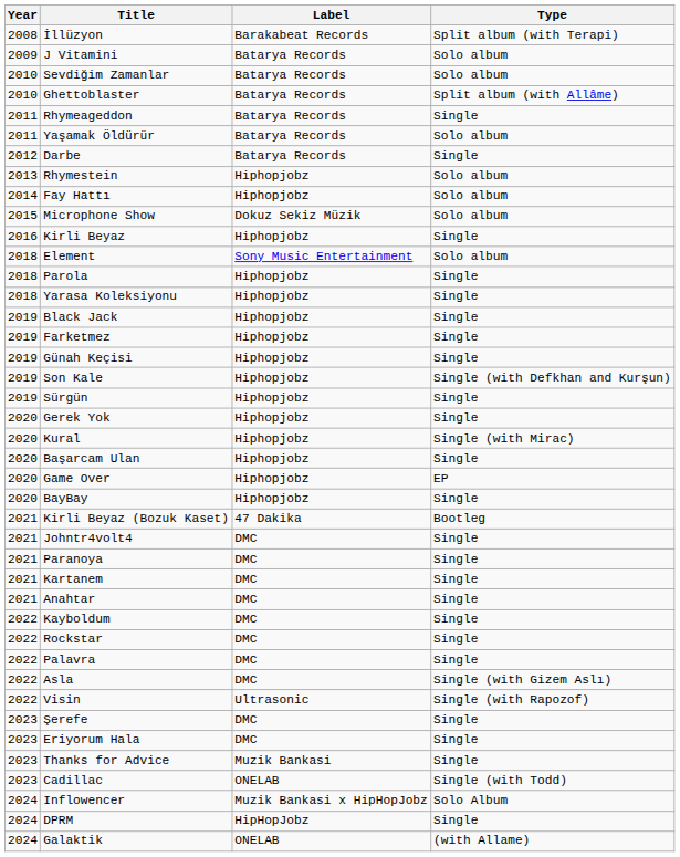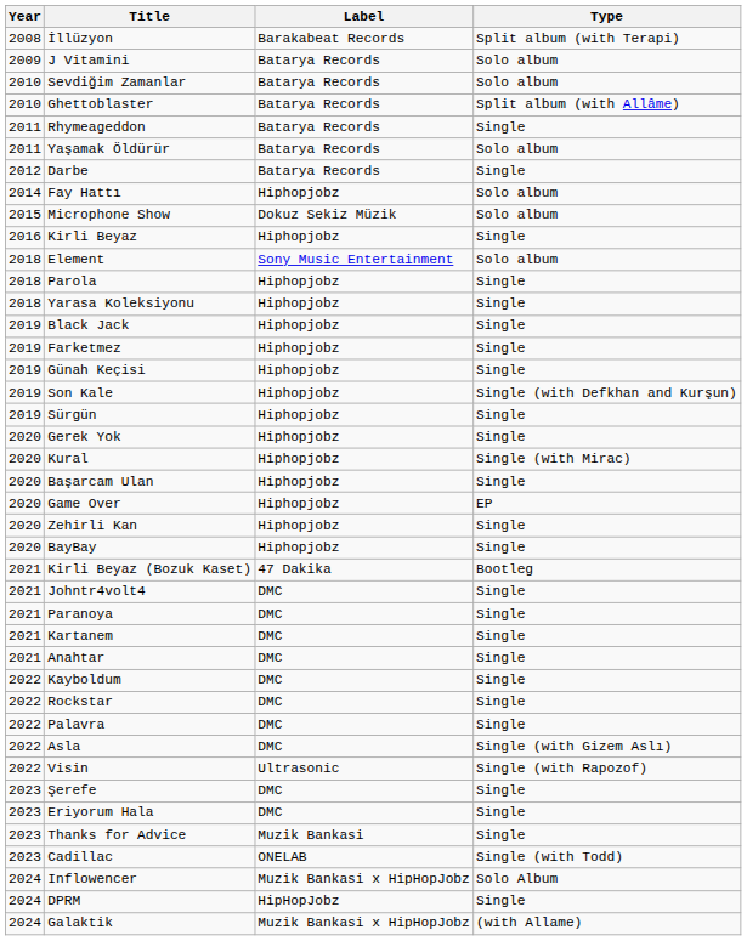 <table class="wikitable">
 <tr>
 <th>Year</th>
 <th>Title</th>
 <th>Label</th>
 <th>Type</th>
 </tr>
 <tr>
 <td>2008</td>
 <td>İllüzyon</td>
 <td>Barakabeat Records</td>
 <td>Split album (with Terapi)</td>
 </tr>
 <tr>
 <td>2009</td>
 <td>J Vitamini</td>
 <td>Batarya Records</td>
 <td>Solo album</td>
 </tr>
 <tr>
 <td>2010</td>
 <td>Sevdiğim Zamanlar</td>
 <td>Batarya Records</td>
 <td>Solo album</td>
 </tr>
 <tr>
 <td>2010</td>
 <td>Ghettoblaster</td>
 <td>Batarya Records</td>
 <td>Split album (with <a href='#'>Allâme</a>)</td>
 </tr>
 <tr>
 <td>2011</td>
 <td>Rhymeageddon</td>
 <td>Batarya Records</td>
 <td>Single</td>
 </tr>
 <tr>
 <td>2011</td>
 <td>Yaşamak Öldürür</td>
 <td>Batarya Records</td>
 <td>Solo album</td>
 </tr>
 <tr>
 <td>2012</td>
 <td>Darbe</td>
 <td>Batarya Records</td>
 <td>Single</td>
-</tr>
-<tr>
-<td>2013</td>
-<td>Rhymestein</td>
-<td>Hiphopjobz</td>
-<td>Solo album</td>
 </tr>
 <tr>
 <td>2014</td>
 <td>Fay Hattı</td>
 <td>Hiphopjobz</td>
 <td>Solo album</td>
 </tr>
 <tr>
 <td>2015</td>
 <td>Microphone Show</td>
 <td>Dokuz Sekiz Müzik</td>
 <td>Solo album</td>
 </tr>
 <tr>
 <td>2016</td>
 <td>Kirli Beyaz</td>
 <td>Hiphopjobz</td>
 <td>Single</td>
 </tr>
 <tr>
 <td>2018</td>
 <td>Element</td>
 <td><a href='#'>Sony Music Entertainment</a></td>
 <td>Solo album</td>
 </tr>
 <tr>
 <td>2018</td>
 <td>Parola</td>
 <td>Hiphopjobz</td>
 <td>Single</td>
 </tr>
 <tr>
 <td>2018</td>
 <td>Yarasa Koleksiyonu</td>
 <td>Hiphopjobz</td>
 <td>Single</td>
 </tr>
 <tr>
 <td>2019</td>
 <td>Black Jack</td>
 <td>Hiphopjobz</td>
 <td>Single</td>
 </tr>
 <tr>
 <td>2019</td>
 <td>Farketmez</td>
 <td>Hiphopjobz</td>
 <td>Single</td>
 </tr>
 <tr>
 <td>2019</td>
 <td>Günah Keçisi</td>
 <td>Hiphopjobz</td>
 <td>Single</td>
 </tr>
 <tr>
 <td>2019</td>
 <td>Son Kale</td>
 <td>Hiphopjobz</td>
 <td>Single (with Defkhan and Kurşun)</td>
 </tr>
 <tr>
 <td>2019</td>
 <td>Sürgün</td>
 <td>Hiphopjobz</td>
 <td>Single</td>
 </tr>
 <tr>
 <td>2020</td>
 <td>Gerek Yok</td>
 <td>Hiphopjobz</td>
 <td>Single</td>
 </tr>
 <tr>
 <td>2020</td>
 <td>Kural</td>
 <td>Hiphopjobz</td>
 <td>Single (with Mirac)</td>
 </tr>
 <tr>
 <td>2020</td>
 <td>Başarcam Ulan</td>
 <td>Hiphopjobz</td>
 <td>Single</td>
 </tr>
 <tr>
 <td>2020</td>
 <td>Game Over</td>
 <td>Hiphopjobz</td>
 <td>EP</td>
+</tr>
+<tr>
+<td>2020</td>
+<td>Zehirli Kan</td>
+<td>Hiphopjobz</td>
+<td>Single</td>
 </tr>
 <tr>
 <td>2020</td>
 <td>BayBay</td>
 <td>Hiphopjobz</td>
 <td>Single</td>
 </tr>
 <tr>
 <td>2021</td>
 <td>Kirli Beyaz (Bozuk Kaset)</td>
 <td>47 Dakika</td>
 <td>Bootleg</td>
 </tr>
 <tr>
 <td>2021</td>
 <td>Johntr4volt4</td>
 <td>DMC</td>
 <td>Single</td>
 </tr>
 <tr>
 <td>2021</td>
 <td>Paranoya</td>
 <td>DMC</td>
 <td>Single</td>
 </tr>
 <tr>
 <td>2021</td>
 <td>Kartanem</td>
 <td>DMC</td>
 <td>Single</td>
 </tr>
 <tr>
 <td>2021</td>
 <td>Anahtar</td>
 <td>DMC</td>
 <td>Single</td>
 </tr>
 <tr>
 <td>2022</td>
 <td>Kayboldum</td>
 <td>DMC</td>
 <td>Single</td>
 </tr>
 <tr>
 <td>2022</td>
 <td>Rockstar</td>
 <td>DMC</td>
 <td>Single</td>
 </tr>
 <tr>
 <td>2022</td>
 <td>Palavra</td>
 <td>DMC</td>
 <td>Single</td>
 </tr>
 <tr>
 <td>2022</td>
 <td>Asla</td>
 <td>DMC</td>
 <td>Single (with Gizem Aslı)</td>
 </tr>
 <tr>
 <td>2022</td>
 <td>Visin</td>
 <td>Ultrasonic</td>
 <td>Single (with Rapozof)</td>
 </tr>
 <tr>
 <td>2023</td>
 <td>Şerefe</td>
 <td>DMC</td>
 <td>Single</td>
 </tr>
 <tr>
 <td>2023</td>
 <td>Eriyorum Hala</td>
 <td>DMC</td>
 <td>Single</td>
 </tr>
 <tr>
 <td>2023</td>
 <td>Thanks for Advice</td>
 <td>Muzik Bankasi</td>
 <td>Single</td>
 </tr>
 <tr>
 <td>2023</td>
 <td>Cadillac</td>
 <td>ONELAB</td>
 <td>Single (with Todd)</td>
 </tr>
 <tr>
 <td>2024</td>
 <td>Inflowencer</td>
 <td>Muzik Bankasi x HipHopJobz</td>
 <td>Solo Album</td>
 </tr>
 <tr>
 <td>2024</td>
 <td>DPRM</td>
 <td>HipHopJobz</td>
 <td>Single</td>
 </tr>
 <tr>
 <td>2024</td>
 <td>Galaktik</td>
-<td>ONELAB</td>
+<td>Muzik Bankasi x HipHopJobz</td>
 <td>(with Allame)</td>
 </tr>
 </table>
